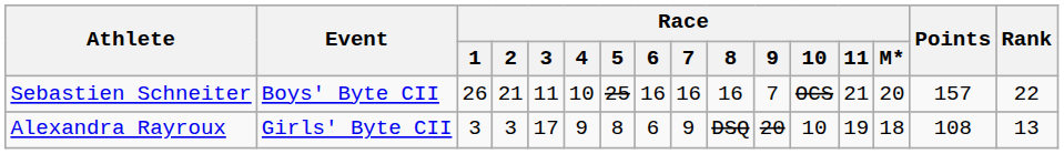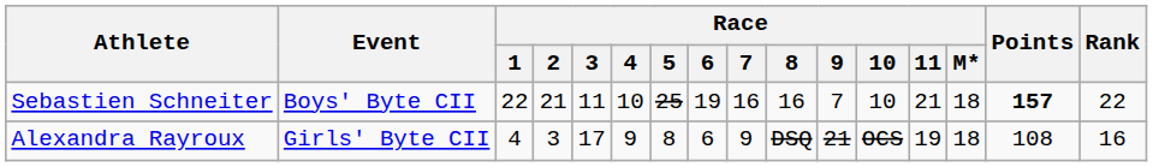 <table class="wikitable" border="1" style="font-size:90%">
 <tr>
 <th rowspan=2>Athlete</th>
 <th rowspan=2>Event</th>
 <th colspan=12>Race</th>
 <th rowspan=2>Points</th>
 <th rowspan=2>Rank</th>
 </tr>
 <tr>
 <th>1</th>
 <th>2</th>
 <th>3</th>
 <th>4</th>
 <th>5</th>
 <th>6</th>
 <th>7</th>
 <th>8</th>
 <th>9</th>
 <th>10</th>
 <th>11</th>
 <th>M*</th>
 </tr>
 <tr>
 <td><a href='#'>Sebastien Schneiter</a></td>
 <td><a href='#'>Boys' Byte CII</a></td>
-<td align=center>26</td>
+<td align=center>22</td>
 <td align=center>21</td>
 <td align=center>11</td>
 <td align=center>10</td>
 <td align=center><s>25</s></td>
-<td align=center>16</td>
+<td align=center>19</td>
 <td align=center>16</td>
 <td align=center>16</td>
 <td align=center>7</td>
-<td align=center><s>OCS</s></td>
+<td align=center>10</td>
 <td align=center>21</td>
-<td align=center>20</td>
-<td align=center>157</td>
+<td align=center>18</td>
+<td align=center><strong>157</strong></td>
 <td align=center>22</td>
 </tr>
 <tr>
 <td><a href='#'>Alexandra Rayroux</a></td>
 <td><a href='#'>Girls' Byte CII</a></td>
-<td align=center>3</td>
+<td align=center>4</td>
 <td align=center>3</td>
 <td align=center>17</td>
 <td align=center>9</td>
 <td align=center>8</td>
 <td align=center>6</td>
 <td align=center>9</td>
 <td align=center><s>DSQ</s></td>
-<td align=center><s>20</s></td>
-<td align=center>10</td>
+<td align=center><s>21</s></td>
+<td align=center><s>OCS</s></td>
 <td align=center>19</td>
 <td align=center>18</td>
 <td align=center>108</td>
-<td align=center>13</td>
+<td align=center>16</td>
 </tr>
 </table>
